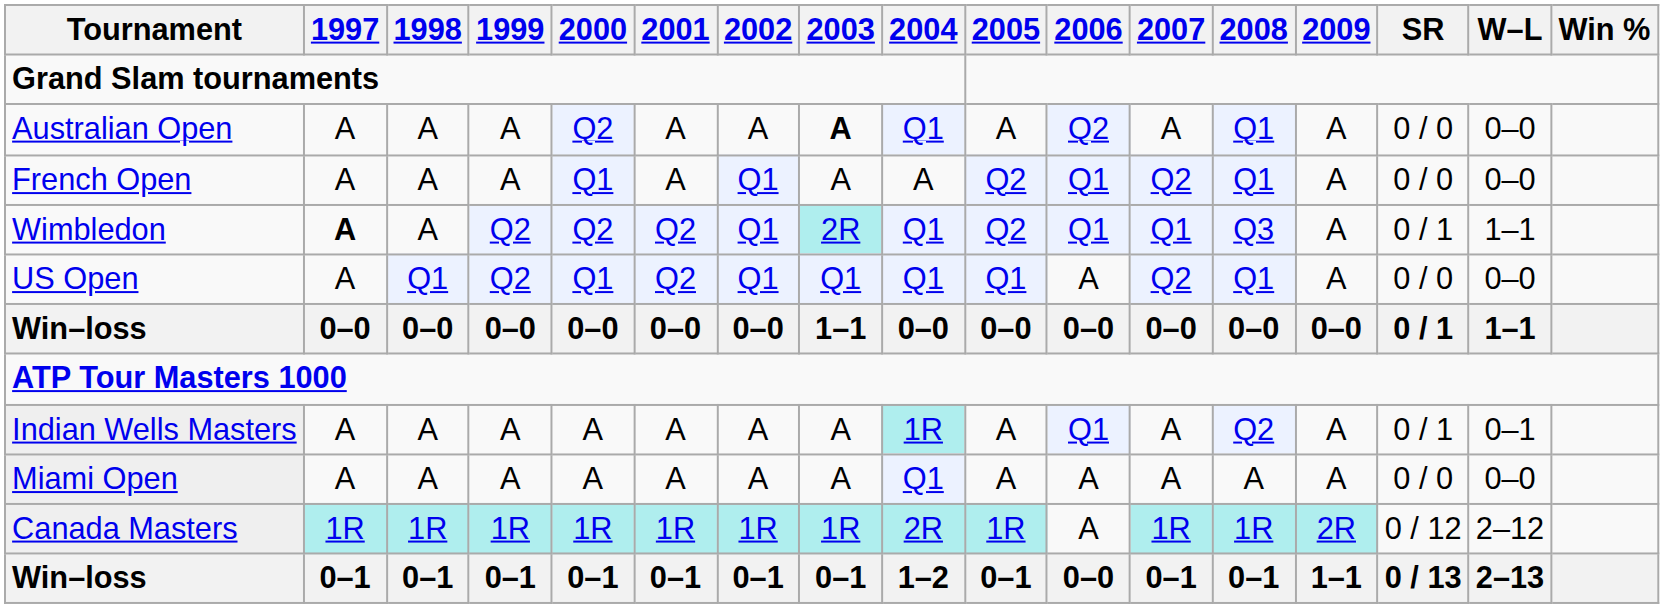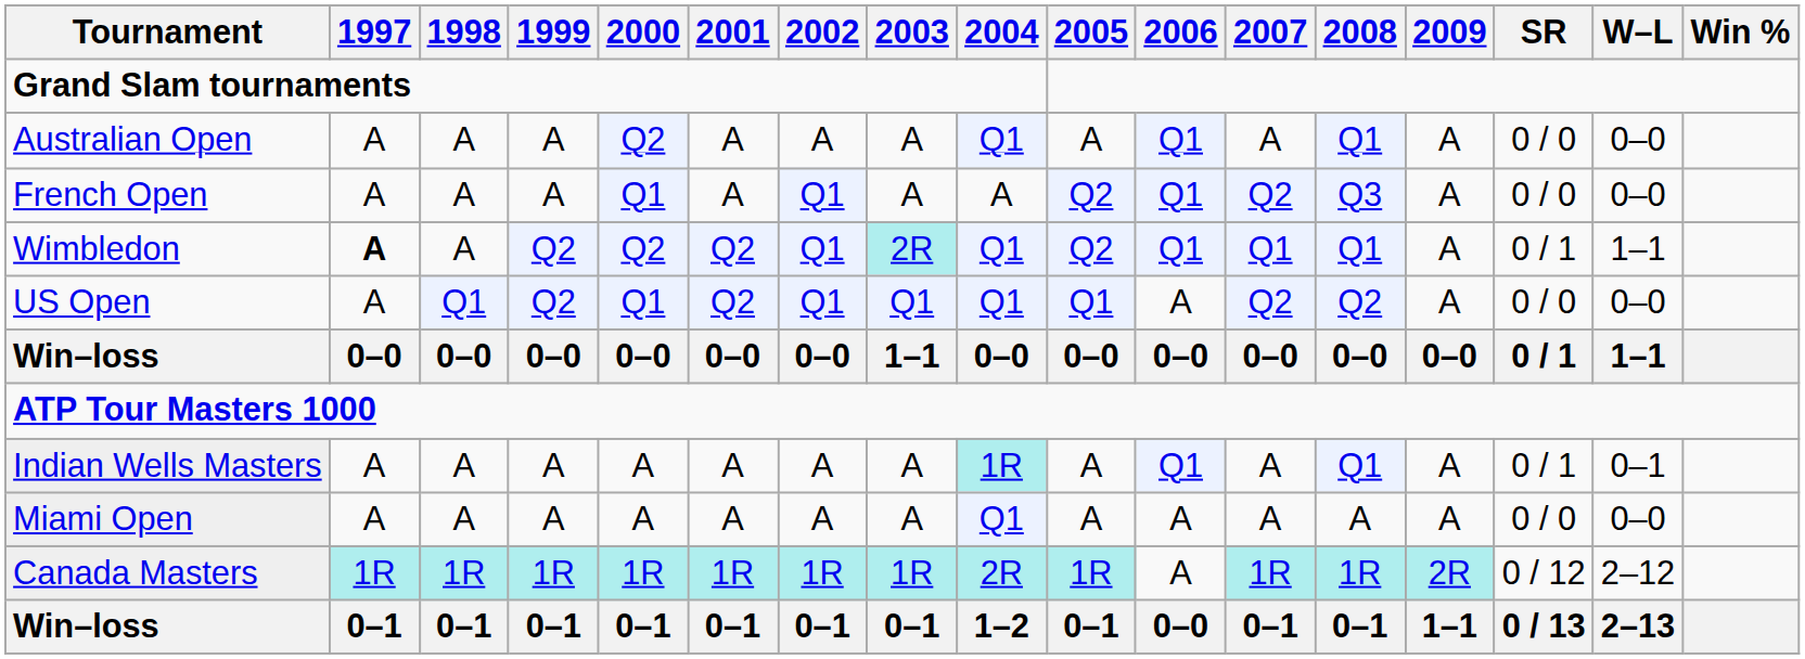 <table class=wikitable style=text-align:center;font-size:97%>
 <tr>
 <th>Tournament</th>
 <th><a href='#'>1997</a></th>
 <th><a href='#'>1998</a></th>
 <th><a href='#'>1999</a></th>
 <th><a href='#'>2000</a></th>
 <th><a href='#'>2001</a></th>
 <th><a href='#'>2002</a></th>
 <th><a href='#'>2003</a></th>
 <th><a href='#'>2004</a></th>
 <th><a href='#'>2005</a></th>
 <th><a href='#'>2006</a></th>
 <th><a href='#'>2007</a></th>
 <th><a href='#'>2008</a></th>
 <th><a href='#'>2009</a></th>
 <th>SR</th>
 <th>W–L</th>
 <th>Win %</th>
 </tr>
 <tr>
 <td colspan=9 align=left><strong>Grand Slam tournaments</strong></td>
 </tr>
 <tr>
 <td align=left><a href='#'>Australian Open</a></td>
 <td>A</td>
 <td>A</td>
 <td>A</td>
 <td bgcolor=ecf2ff><a href='#'>Q2</a></td>
 <td>A</td>
 <td>A</td>
-<td><strong>A</strong></td>
+<td>A</td>
 <td bgcolor=ecf2ff><a href='#'>Q1</a></td>
 <td>A</td>
-<td bgcolor=ecf2ff><a href='#'>Q2</a></td>
+<td bgcolor=ecf2ff><a href='#'>Q1</a></td>
 <td>A</td>
 <td bgcolor=ecf2ff><a href='#'>Q1</a></td>
 <td>A</td>
 <td>0 / 0</td>
 <td>0–0</td>
 <td></td>
 </tr>
 <tr>
 <td align=left><a href='#'>French Open</a></td>
 <td>A</td>
 <td>A</td>
 <td>A</td>
 <td bgcolor=ecf2ff><a href='#'>Q1</a></td>
 <td>A</td>
 <td bgcolor=ecf2ff><a href='#'>Q1</a></td>
 <td>A</td>
 <td>A</td>
 <td bgcolor=ecf2ff><a href='#'>Q2</a></td>
 <td bgcolor=ecf2ff><a href='#'>Q1</a></td>
 <td bgcolor=ecf2ff><a href='#'>Q2</a></td>
-<td bgcolor=ecf2ff><a href='#'>Q1</a></td>
+<td bgcolor=ecf2ff><a href='#'>Q3</a></td>
 <td>A</td>
 <td>0 / 0</td>
 <td>0–0</td>
 <td></td>
 </tr>
 <tr>
 <td align=left><a href='#'>Wimbledon</a></td>
 <td><strong>A</strong></td>
 <td>A</td>
 <td bgcolor=ecf2ff><a href='#'>Q2</a></td>
 <td bgcolor=ecf2ff><a href='#'>Q2</a></td>
 <td bgcolor=ecf2ff><a href='#'>Q2</a></td>
 <td bgcolor=ecf2ff><a href='#'>Q1</a></td>
 <td bgcolor=afeeee><a href='#'>2R</a></td>
 <td bgcolor=ecf2ff><a href='#'>Q1</a></td>
 <td bgcolor=ecf2ff><a href='#'>Q2</a></td>
 <td bgcolor=ecf2ff><a href='#'>Q1</a></td>
 <td bgcolor=ecf2ff><a href='#'>Q1</a></td>
-<td bgcolor=ecf2ff><a href='#'>Q3</a></td>
+<td bgcolor=ecf2ff><a href='#'>Q1</a></td>
 <td>A</td>
 <td>0 / 1</td>
 <td>1–1</td>
 <td></td>
 </tr>
 <tr>
 <td align=left><a href='#'>US Open</a></td>
 <td>A</td>
 <td bgcolor=ecf2ff><a href='#'>Q1</a></td>
 <td bgcolor=ecf2ff><a href='#'>Q2</a></td>
 <td bgcolor=ecf2ff><a href='#'>Q1</a></td>
 <td bgcolor=ecf2ff><a href='#'>Q2</a></td>
 <td bgcolor=ecf2ff><a href='#'>Q1</a></td>
 <td bgcolor=ecf2ff><a href='#'>Q1</a></td>
 <td bgcolor=ecf2ff><a href='#'>Q1</a></td>
 <td bgcolor=ecf2ff><a href='#'>Q1</a></td>
 <td>A</td>
 <td bgcolor=ecf2ff><a href='#'>Q2</a></td>
-<td bgcolor=ecf2ff><a href='#'>Q1</a></td>
+<td bgcolor=ecf2ff><a href='#'>Q2</a></td>
 <td>A</td>
 <td>0 / 0</td>
 <td>0–0</td>
 <td></td>
 </tr>
 <tr>
 <th style=text-align:left>Win–loss</th>
 <th>0–0</th>
 <th>0–0</th>
 <th>0–0</th>
 <th>0–0</th>
 <th>0–0</th>
 <th>0–0</th>
 <th>1–1</th>
 <th>0–0</th>
 <th>0–0</th>
 <th>0–0</th>
 <th>0–0</th>
 <th>0–0</th>
 <th>0–0</th>
 <th>0 / 1</th>
 <th>1–1</th>
 <th></th>
 </tr>
 <tr>
 <td colspan=25 style=text-align:left><strong><a href='#'>ATP Tour Masters 1000</a></strong></td>
 </tr>
 <tr>
 <td bgcolor=efefef align=left><a href='#'>Indian Wells Masters</a></td>
 <td>A</td>
 <td>A</td>
 <td>A</td>
 <td>A</td>
 <td>A</td>
 <td>A</td>
 <td>A</td>
 <td bgcolor=afeeee><a href='#'>1R</a></td>
 <td>A</td>
 <td bgcolor=ecf2ff><a href='#'>Q1</a></td>
 <td>A</td>
-<td bgcolor=ecf2ff><a href='#'>Q2</a></td>
+<td bgcolor=ecf2ff><a href='#'>Q1</a></td>
 <td>A</td>
 <td>0 / 1</td>
 <td>0–1</td>
 <td></td>
 </tr>
 <tr>
 <td bgcolor=efefef align=left><a href='#'>Miami Open</a></td>
 <td>A</td>
 <td>A</td>
 <td>A</td>
 <td>A</td>
 <td>A</td>
 <td>A</td>
 <td>A</td>
 <td bgcolor=ecf2ff><a href='#'>Q1</a></td>
 <td>A</td>
 <td>A</td>
 <td>A</td>
 <td>A</td>
 <td>A</td>
 <td>0 / 0</td>
 <td>0–0</td>
 <td></td>
 </tr>
 <tr>
 <td bgcolor=efefef align=left><a href='#'>Canada Masters</a></td>
 <td bgcolor=afeeee><a href='#'>1R</a></td>
 <td bgcolor=afeeee><a href='#'>1R</a></td>
 <td bgcolor=afeeee><a href='#'>1R</a></td>
 <td bgcolor=afeeee><a href='#'>1R</a></td>
 <td bgcolor=afeeee><a href='#'>1R</a></td>
 <td bgcolor=afeeee><a href='#'>1R</a></td>
 <td bgcolor=afeeee><a href='#'>1R</a></td>
 <td bgcolor=afeeee><a href='#'>2R</a></td>
 <td bgcolor=afeeee><a href='#'>1R</a></td>
 <td>A</td>
 <td bgcolor=afeeee><a href='#'>1R</a></td>
 <td bgcolor=afeeee><a href='#'>1R</a></td>
 <td bgcolor=afeeee><a href='#'>2R</a></td>
 <td>0 / 12</td>
 <td>2–12</td>
 <td></td>
 </tr>
 <tr>
 <th style=text-align:left>Win–loss</th>
 <th>0–1</th>
 <th>0–1</th>
 <th>0–1</th>
 <th>0–1</th>
 <th>0–1</th>
 <th>0–1</th>
 <th>0–1</th>
 <th>1–2</th>
 <th>0–1</th>
 <th>0–0</th>
 <th>0–1</th>
 <th>0–1</th>
 <th>1–1</th>
 <th>0 / 13</th>
 <th>2–13</th>
 <th></th>
 </tr>
 </table>
